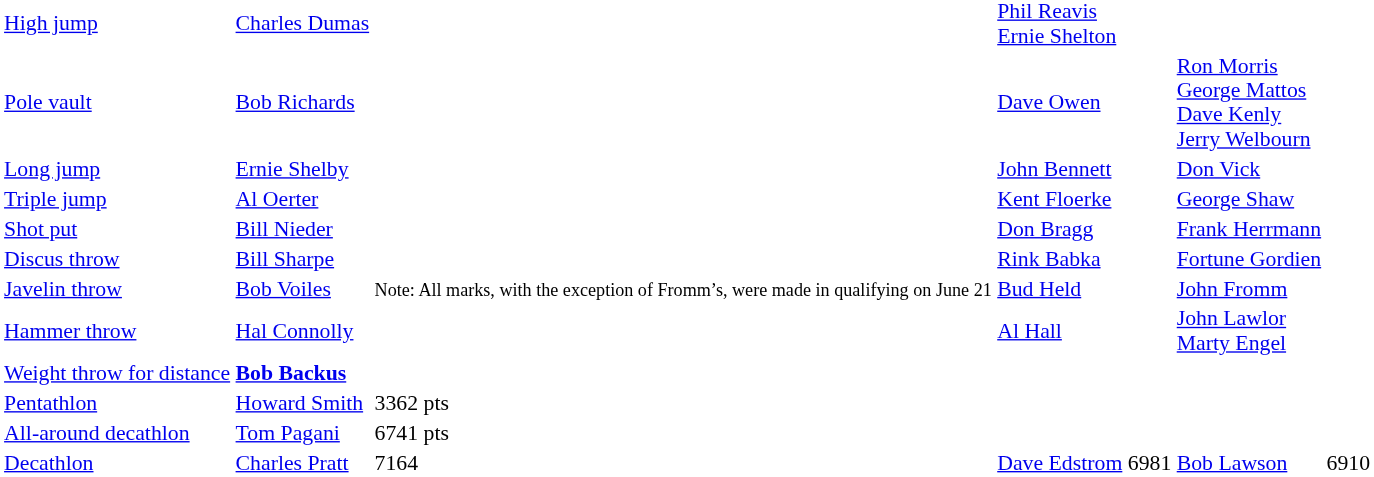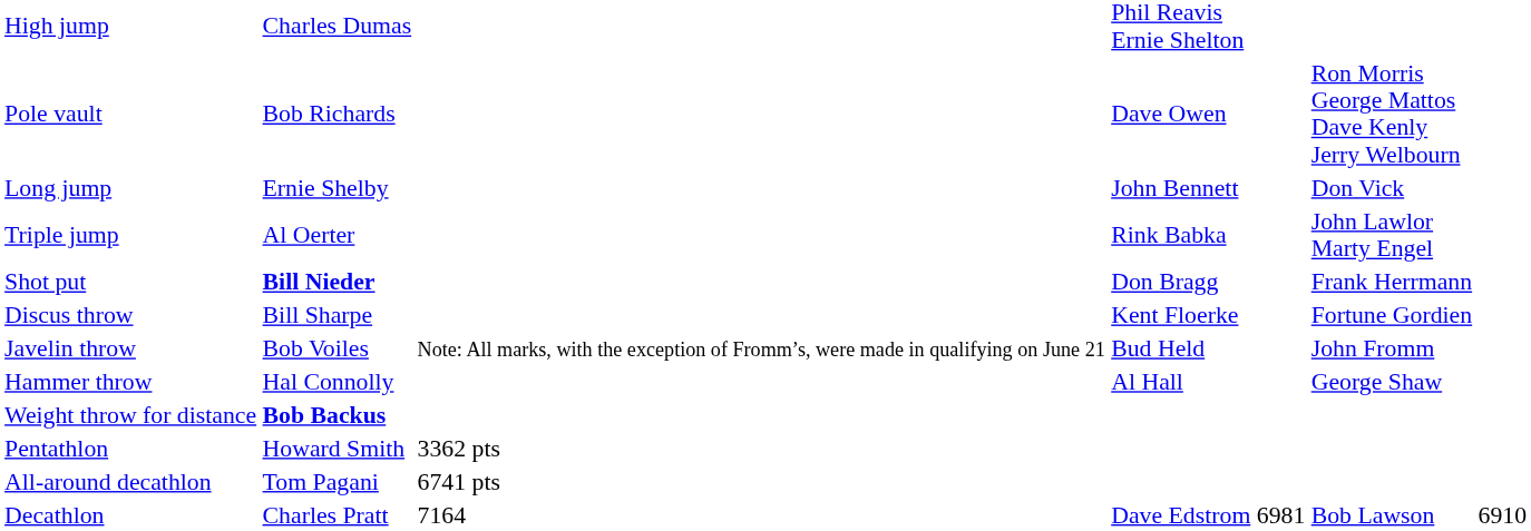 <table>
 <tr>
 <td><a href='#'>High jump</a></td>
 <td><a href='#'>Charles Dumas</a></td>
 <td></td>
 <td><a href='#'>Phil Reavis</a><br><a href='#'>Ernie Shelton</a></td>
 <td></td>
 </tr>
 <tr>
 <td><a href='#'>Pole vault</a></td>
 <td><a href='#'>Bob Richards</a></td>
 <td></td>
 <td><a href='#'>Dave Owen</a></td>
 <td></td>
 <td><a href='#'>Ron Morris</a><br><a href='#'>George Mattos</a><br><a href='#'>Dave Kenly</a><br><a href='#'>Jerry Welbourn</a></td>
 <td></td>
 </tr>
 <tr>
 <td><a href='#'>Long jump</a></td>
 <td><a href='#'>Ernie Shelby</a></td>
 <td></td>
 <td><a href='#'>John Bennett</a></td>
 <td></td>
 <td><a href='#'>Don Vick</a></td>
 <td></td>
 </tr>
 <tr>
 <td><a href='#'>Triple jump</a></td>
 <td><a href='#'>Al Oerter</a></td>
 <td></td>
-<td><a href='#'>Kent Floerke</a></td>
+<td><a href='#'>Rink Babka</a></td>
 <td></td>
-<td><a href='#'>George Shaw</a></td>
+<td><a href='#'>John Lawlor</a> <br><a href='#'>Marty Engel</a></td>
 <td></td>
 </tr>
 <tr>
 <td><a href='#'>Shot put</a></td>
-<td><a href='#'>Bill Nieder</a></td>
+<td><strong><a href='#'>Bill Nieder</a></strong></td>
 <td> </td>
 <td><a href='#'>Don Bragg</a></td>
 <td></td>
 <td><a href='#'>Frank Herrmann</a></td>
 <td></td>
 </tr>
 <tr>
 <td><a href='#'>Discus throw</a></td>
 <td><a href='#'>Bill Sharpe</a></td>
 <td></td>
-<td><a href='#'>Rink Babka</a></td>
+<td><a href='#'>Kent Floerke</a></td>
 <td></td>
 <td><a href='#'>Fortune Gordien</a></td>
 <td></td>
 </tr>
 <tr>
 <td><a href='#'>Javelin throw</a></td>
 <td><a href='#'>Bob Voiles</a></td>
 <td><small>Note: All marks, with the exception of Fromm’s, were made in qualifying on June 21<br></small></td>
 <td><a href='#'>Bud Held</a></td>
 <td></td>
 <td><a href='#'>John Fromm</a></td>
 <td></td>
 </tr>
 <tr>
 <td><a href='#'>Hammer throw</a></td>
 <td><a href='#'>Hal Connolly</a></td>
 <td> </td>
 <td><a href='#'>Al Hall</a></td>
 <td></td>
-<td><a href='#'>John Lawlor</a> <br><a href='#'>Marty Engel</a></td>
+<td><a href='#'>George Shaw</a></td>
 <td><br></td>
 </tr>
 <tr>
 <td><a href='#'>Weight throw for distance</a></td>
 <td><strong><a href='#'>Bob Backus</a></strong></td>
 <td></td>
 <td></td>
 <td></td>
 <td></td>
 <td></td>
 </tr>
 <tr>
 <td><a href='#'>Pentathlon</a></td>
 <td><a href='#'>Howard Smith</a></td>
 <td>3362 pts</td>
 <td></td>
 <td></td>
 <td></td>
 <td></td>
 </tr>
 <tr>
 <td><a href='#'>All-around decathlon</a></td>
 <td><a href='#'>Tom Pagani</a></td>
 <td>6741 pts</td>
 <td></td>
 <td></td>
 <td></td>
 <td></td>
 </tr>
 <tr>
 <td><a href='#'>Decathlon</a></td>
 <td><a href='#'>Charles Pratt</a></td>
 <td>7164</td>
 <td><a href='#'>Dave Edstrom</a></td>
 <td>6981</td>
 <td><a href='#'>Bob Lawson</a></td>
 <td>6910</td>
 </tr>
 </table>
